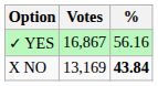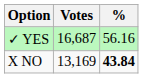 <table class="wikitable">
 <tr>
 <th>Option</th>
 <th>Votes</th>
 <th>%</th>
 </tr>
 <tr>
 <td style=background:#bbf8be>✓ YES</td>
-<td style=background:#bbf8be>16,867</td>
+<td style=background:#bbf8be>16,687</td>
 <td style=background:#bbf8be>56.16</td>
 </tr>
 <tr>
 <td>X NO</td>
 <td>13,169</td>
 <td><strong>43.84</strong></td>
 </tr>
 </table>
